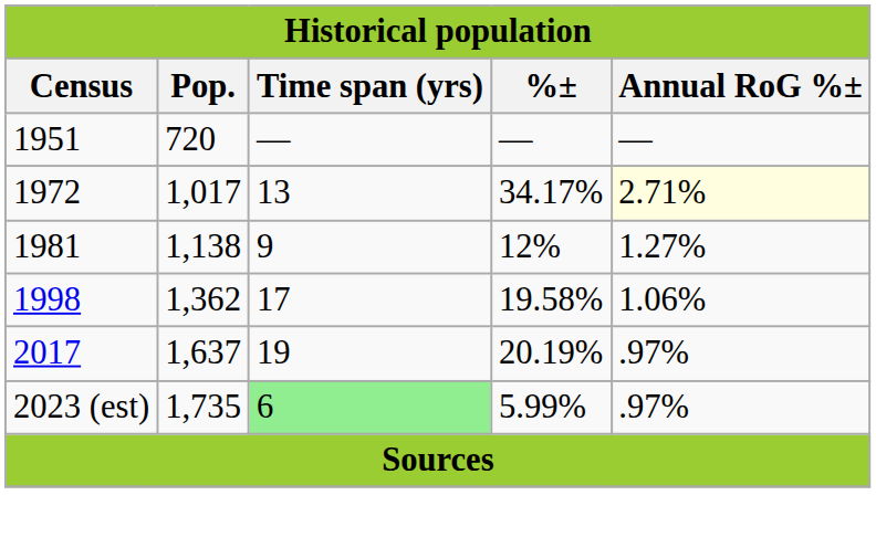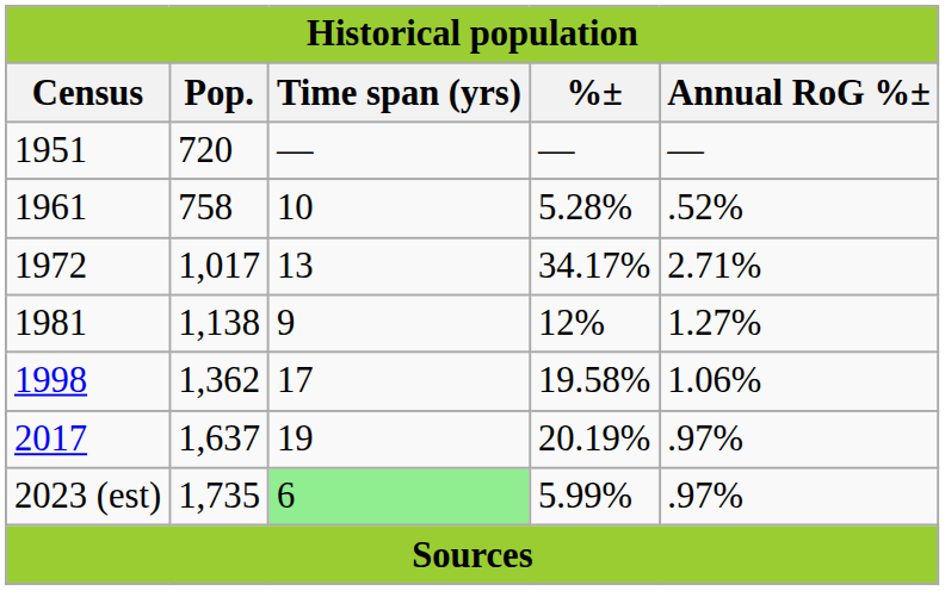 <table class="sortable wikitable">
 <tr>
 <th colspan="5" style="text-align:center; background:YellowGreen;"><strong>Historical population</strong></th>
 </tr>
 <tr>
 <th>Census</th>
 <th>Pop.</th>
 <th>Time span (yrs)</th>
 <th>%±</th>
 <th>Annual RoG %±</th>
 </tr>
 <tr>
 <td>1951</td>
 <td>720</td>
 <td>—</td>
 <td>—</td>
 <td>—</td>
 </tr>
 <tr>
+<td>1961</td>
+<td>758</td>
+<td>10</td>
+<td>5.28%</td>
+<td>.52%</td>
+</tr>
+<tr>
 <td>1972</td>
 <td>1,017</td>
 <td>13</td>
 <td>34.17%</td>
-<td style="background: lightyellow;">2.71%</td>
+<td>2.71%</td>
 </tr>
 <tr>
 <td>1981</td>
 <td>1,138</td>
 <td>9</td>
 <td>12%</td>
 <td>1.27%</td>
 </tr>
 <tr>
 <td><a href='#'>1998</a></td>
 <td>1,362</td>
 <td>17</td>
 <td>19.58%</td>
 <td>1.06%</td>
 </tr>
 <tr>
 <td><a href='#'>2017</a></td>
 <td>1,637</td>
 <td>19</td>
 <td>20.19%</td>
 <td>.97%</td>
 </tr>
 <tr>
 <td>2023 (est)</td>
 <td>1,735</td>
 <td style="background: lightgreen;">6</td>
 <td>5.99%</td>
 <td>.97%</td>
 </tr>
 <tr>
 <th colspan="5" style="text-align:center; background:YellowGreen;"><strong>Sources</strong></th>
 </tr>
 <tr>
 </tr>
 </table>
